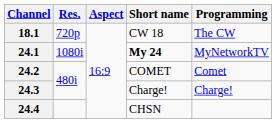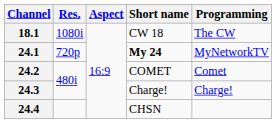 <table class="wikitable">
 <tr>
 <th scope = "col"><a href='#'>Channel</a></th>
 <th scope = "col"><a href='#'>Res.</a></th>
 <th scope = "col"><a href='#'>Aspect</a></th>
 <th scope = "col">Short name</th>
 <th scope = "col">Programming</th>
 </tr>
 <tr>
 <th scope = "row">18.1</th>
-<td><a href='#'>720p</a></td>
+<td><a href='#'>1080i</a></td>
 <td rowspan="5"><a href='#'>16:9</a></td>
 <td>CW 18</td>
 <td><a href='#'>The CW</a></td>
 </tr>
 <tr>
 <th scope = "row">24.1</th>
-<td><a href='#'>1080i</a></td>
+<td><a href='#'>720p</a></td>
 <td><strong>My 24</strong></td>
 <td><a href='#'>MyNetworkTV</a></td>
 </tr>
 <tr>
 <th scope = "row">24.2</th>
 <td rowspan="2"><a href='#'>480i</a></td>
 <td>COMET</td>
 <td><a href='#'>Comet</a></td>
 </tr>
 <tr>
 <th scope = "row">24.3</th>
 <td>Charge!</td>
 <td><a href='#'>Charge!</a></td>
 </tr>
 <tr>
 <th scope = "row">24.4</th>
 <td></td>
 <td>CHSN</td>
 <td></td>
 </tr>
 </table>
